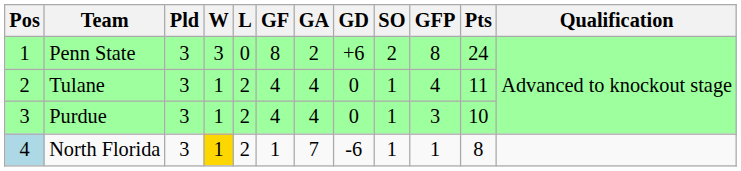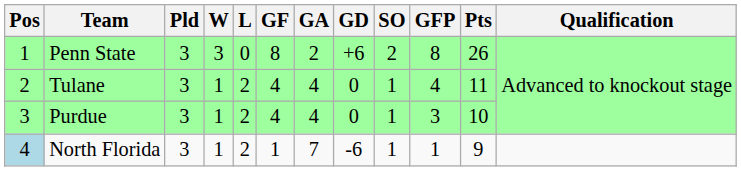 <table class="wikitable" style="text-align:center">
 <tr>
 <th>Pos</th>
 <th>Team</th>
 <th>Pld</th>
 <th>W</th>
 <th>L</th>
 <th>GF</th>
 <th>GA</th>
 <th>GD</th>
 <th>SO</th>
 <th>GFP</th>
 <th>Pts</th>
 <th>Qualification</th>
 </tr>
 <tr bgcolor="#9eff9e">
 <td>1</td>
 <td style="text-align:left">Penn State</td>
 <td>3</td>
 <td>3</td>
 <td>0</td>
 <td>8</td>
 <td>2</td>
 <td>+6</td>
 <td>2</td>
 <td>8</td>
-<td>24</td>
+<td>26</td>
 <td rowspan="3">Advanced to knockout stage</td>
 </tr>
 <tr bgcolor="#9eff9e">
 <td>2</td>
 <td style="text-align:left">Tulane</td>
 <td>3</td>
 <td>1</td>
 <td>2</td>
 <td>4</td>
 <td>4</td>
 <td>0</td>
 <td>1</td>
 <td>4</td>
 <td>11</td>
 </tr>
 <tr bgcolor="#9eff9e">
 <td>3</td>
 <td style="text-align:left">Purdue</td>
 <td>3</td>
 <td>1</td>
 <td>2</td>
 <td>4</td>
 <td>4</td>
 <td>0</td>
 <td>1</td>
 <td>3</td>
 <td>10</td>
 </tr>
 <tr>
 <td style="background: lightblue;">4</td>
 <td style="text-align:left">North Florida</td>
 <td>3</td>
-<td style="background: gold;">1</td>
+<td>1</td>
 <td>2</td>
 <td>1</td>
 <td>7</td>
 <td>-6</td>
 <td>1</td>
 <td>1</td>
-<td>8</td>
+<td>9</td>
 <td></td>
 </tr>
 </table>
